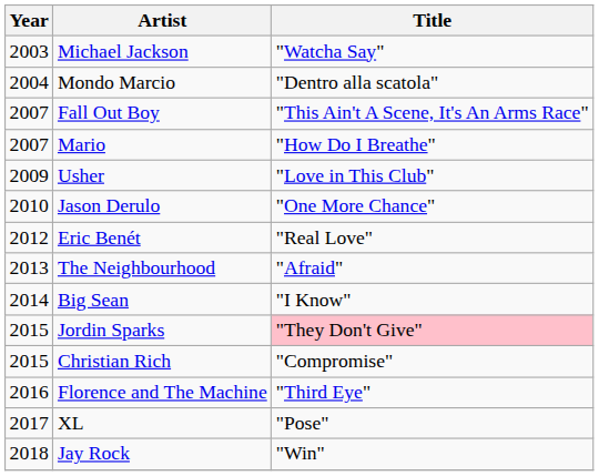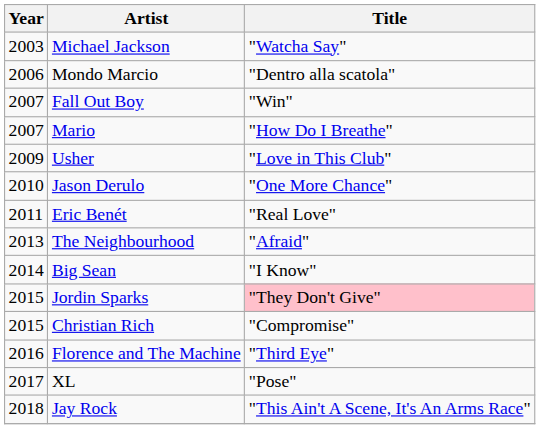 <table class = "wikitable sortable">
 <tr>
 <th>Year</th>
 <th>Artist</th>
 <th>Title</th>
 </tr>
 <tr>
 <td>2003</td>
 <td><a href='#'>Michael Jackson</a></td>
 <td>"<a href='#'>Watcha Say</a>"</td>
 </tr>
 <tr>
-<td>2004</td>
+<td>2006</td>
 <td>Mondo Marcio</td>
 <td>"Dentro alla scatola"</td>
 </tr>
 <tr>
 <td>2007</td>
 <td><a href='#'>Fall Out Boy</a></td>
-<td>"<a href='#'>This Ain't A Scene, It's An Arms Race</a>"</td>
+<td>"Win"</td>
 </tr>
 <tr>
 <td>2007</td>
 <td><a href='#'>Mario</a></td>
 <td>"<a href='#'>How Do I Breathe</a>"</td>
 </tr>
 <tr>
 <td>2009</td>
 <td><a href='#'>Usher</a></td>
 <td>"<a href='#'>Love in This Club</a>"</td>
 </tr>
 <tr>
 <td>2010</td>
 <td><a href='#'>Jason Derulo</a></td>
 <td>"<a href='#'>One More Chance</a>"</td>
 </tr>
 <tr>
-<td>2012</td>
+<td>2011</td>
 <td><a href='#'>Eric Benét</a></td>
 <td>"Real Love"</td>
 </tr>
 <tr>
 <td>2013</td>
 <td><a href='#'>The Neighbourhood</a></td>
 <td>"<a href='#'>Afraid</a>"</td>
 </tr>
 <tr>
 <td>2014</td>
 <td><a href='#'>Big Sean</a></td>
 <td>"I Know"</td>
 </tr>
 <tr>
 <td>2015</td>
 <td><a href='#'>Jordin Sparks</a></td>
 <td style="background: pink;">"They Don't Give"</td>
 </tr>
 <tr>
 <td>2015</td>
 <td><a href='#'>Christian Rich</a></td>
 <td>"Compromise"</td>
 </tr>
 <tr>
 <td>2016</td>
 <td><a href='#'>Florence and The Machine</a></td>
 <td>"<a href='#'>Third Eye</a>"</td>
 </tr>
 <tr>
 <td>2017</td>
 <td>XL</td>
 <td>"Pose"</td>
 </tr>
 <tr>
 <td>2018</td>
 <td><a href='#'>Jay Rock</a></td>
-<td>"Win"</td>
+<td>"<a href='#'>This Ain't A Scene, It's An Arms Race</a>"</td>
 </tr>
 <tr>
 </tr>
 </table>
